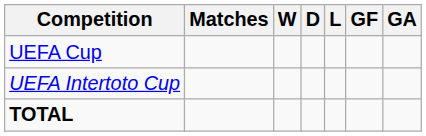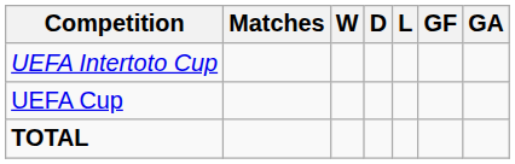 <table class="wikitable">
 <tr>
 <th>Competition</th>
 <th>Matches</th>
 <th>W</th>
 <th>D</th>
 <th>L</th>
 <th>GF</th>
 <th>GA</th>
 </tr>
 <tr>
-<td><a href='#'>UEFA Cup</a></td>
+<td><em><a href='#'>UEFA Intertoto Cup</a></em></td>
 <td></td>
 <td></td>
 <td></td>
 <td></td>
 <td></td>
 <td></td>
 </tr>
 <tr>
-<td><em><a href='#'>UEFA Intertoto Cup</a></em></td>
+<td><a href='#'>UEFA Cup</a></td>
 <td></td>
 <td></td>
 <td></td>
 <td></td>
 <td></td>
 <td></td>
 </tr>
 <tr>
 <td><strong>TOTAL</strong></td>
 <td></td>
 <td></td>
 <td></td>
 <td></td>
 <td></td>
 <td></td>
 </tr>
 </table>
